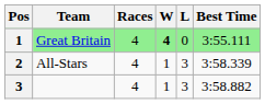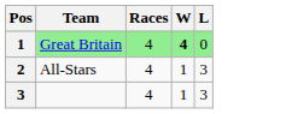 <table class="wikitable" style="text-align:center; font-size:90%">
 <tr>
 <th>Pos</th>
 <th>Team</th>
 <th>Races</th>
 <th>W</th>
 <th>L</th>
-<th>Best Time</th>
 </tr>
 <tr style="background:lightgreen;">
 <th>1</th>
 <td align=left> <a href='#'>Great Britain</a></td>
 <td>4</td>
 <td><strong>4</strong></td>
 <td>0</td>
-<td>3:55.111</td>
 </tr>
 <tr>
 <th>2</th>
 <td align=left> All-Stars</td>
 <td>4</td>
 <td>1</td>
 <td>3</td>
-<td>3:58.339</td>
 </tr>
 <tr>
 <th>3</th>
 <td align=left></td>
 <td>4</td>
 <td>1</td>
 <td>3</td>
-<td>3:58.882</td>
 </tr>
 </table>
